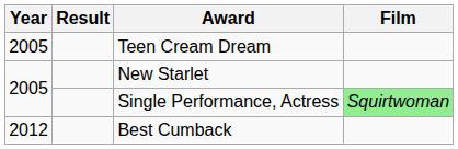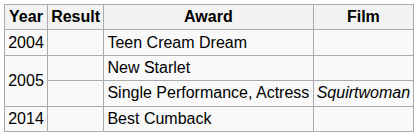 <table class="wikitable">
 <tr>
 <th>Year</th>
 <th>Result</th>
 <th>Award</th>
 <th>Film</th>
 </tr>
 <tr>
-<td>2005</td>
+<td>2004</td>
 <td></td>
 <td>Teen Cream Dream</td>
 <td></td>
 </tr>
 <tr>
 <td rowspan="2">2005</td>
 <td></td>
 <td>New Starlet</td>
 <td></td>
 </tr>
 <tr>
 <td></td>
 <td>Single Performance, Actress</td>
-<td style="background: lightgreen;"><em>Squirtwoman</em></td>
+<td><em>Squirtwoman</em></td>
 </tr>
 <tr>
-<td>2012</td>
+<td>2014</td>
 <td></td>
 <td>Best Cumback</td>
 <td></td>
 </tr>
 </table>
